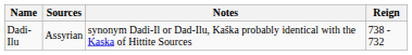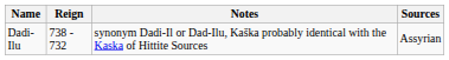 <table class="wikitable">
 <tr>
 <th>Name</th>
+<th>Reign</th>
+<th>Notes</th>
 <th>Sources</th>
-<th>Notes</th>
-<th>Reign</th>
 </tr>
 <tr>
 <td>Dadi-Ilu</td>
+<td>738 - 732</td>
+<td>synonym Dadi-Il or Dad-Ilu, Kaška probably identical with the <a href='#'>Kaska</a> of Hittite Sources</td>
 <td>Assyrian</td>
-<td>synonym Dadi-Il or Dad-Ilu, Kaška probably identical with the <a href='#'>Kaska</a> of Hittite Sources</td>
-<td>738 - 732</td>
 </tr>
 </table>
